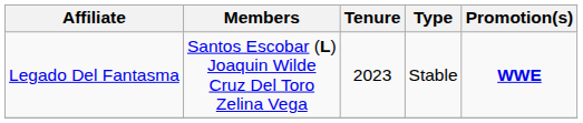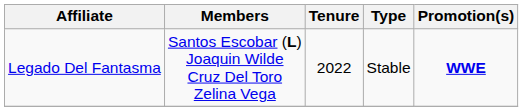 <table class="wikitable sortable" style="text-align:center;">
 <tr>
 <th>Affiliate</th>
 <th>Members</th>
 <th>Tenure</th>
 <th>Type</th>
 <th>Promotion(s)</th>
 </tr>
 <tr>
 <td><a href='#'>Legado Del Fantasma</a></td>
 <td><a href='#'>Santos Escobar</a> (<strong>L</strong>)<br><a href='#'>Joaquin Wilde</a><br><a href='#'>Cruz Del Toro</a><br><a href='#'>Zelina Vega</a></td>
-<td>2023</td>
+<td>2022</td>
 <td>Stable</td>
 <td><strong><a href='#'>WWE</a></strong></td>
 </tr>
 <tr>
 </tr>
 </table>
